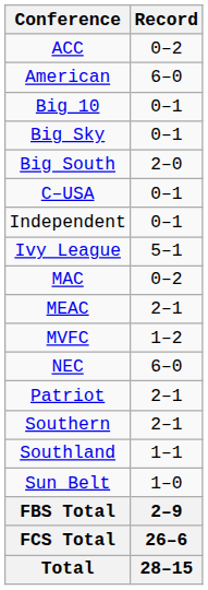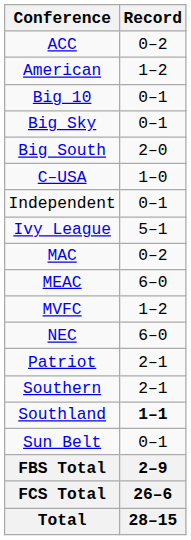 <table class="wikitable">
 <tr>
 <th>Conference</th>
 <th>Record</th>
 </tr>
 <tr>
 <td align=center><a href='#'>ACC</a></td>
 <td align=center>0–2</td>
 </tr>
 <tr>
 <td align=center><a href='#'>American</a></td>
-<td align=center>6–0</td>
+<td align=center>1–2</td>
 </tr>
 <tr>
 <td align=center><a href='#'>Big 10</a></td>
 <td align=center>0–1</td>
 </tr>
 <tr>
 <td align=center><a href='#'>Big Sky</a></td>
 <td align=center>0–1</td>
 </tr>
 <tr>
 <td align=center><a href='#'>Big South</a></td>
 <td align=center>2–0</td>
 </tr>
 <tr>
 <td align=center><a href='#'>C–USA</a></td>
-<td align=center>0–1</td>
+<td align=center>1–0</td>
 </tr>
 <tr>
 <td align=center>Independent</td>
 <td align=center>0–1</td>
 </tr>
 <tr>
 <td align=center><a href='#'>Ivy League</a></td>
 <td align=center>5–1</td>
 </tr>
 <tr>
 <td align=center><a href='#'>MAC</a></td>
 <td align=center>0–2</td>
 </tr>
 <tr>
 <td align=center><a href='#'>MEAC</a></td>
-<td align=center>2–1</td>
+<td align=center>6–0</td>
 </tr>
 <tr>
 <td align=center><a href='#'>MVFC</a></td>
 <td align=center>1–2</td>
 </tr>
 <tr>
 <td align=center><a href='#'>NEC</a></td>
 <td align=center>6–0</td>
 </tr>
 <tr>
 <td align=center><a href='#'>Patriot</a></td>
 <td align=center>2–1</td>
 </tr>
 <tr>
 <td align=center><a href='#'>Southern</a></td>
 <td align=center>2–1</td>
 </tr>
 <tr>
 <td align=center><a href='#'>Southland</a></td>
-<td align=center>1–1</td>
+<td align=center><strong>1–1</strong></td>
 </tr>
 <tr>
 <td align=center><a href='#'>Sun Belt</a></td>
-<td align=center>1–0</td>
+<td align=center>0–1</td>
 </tr>
 <tr>
 <th>FBS Total</th>
 <th>2–9</th>
 </tr>
 <tr>
 <th>FCS Total</th>
 <th>26–6</th>
 </tr>
 <tr>
 <th>Total</th>
 <th>28–15</th>
 </tr>
 </table>
